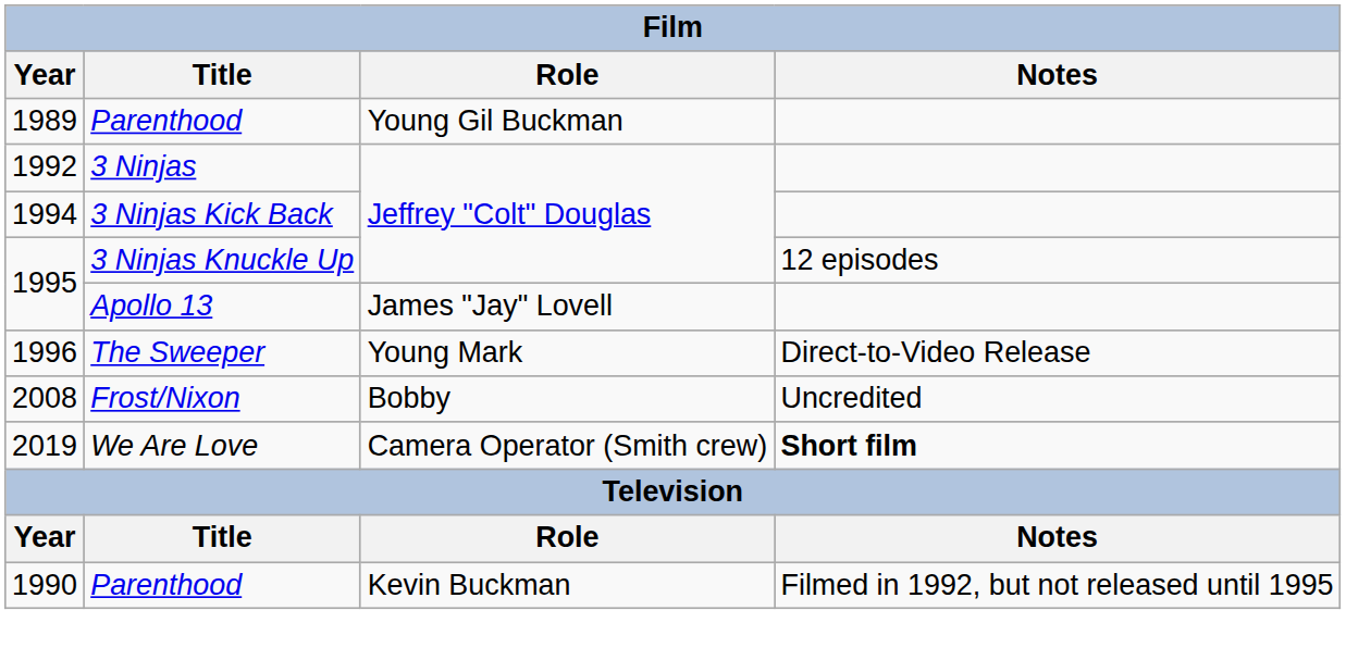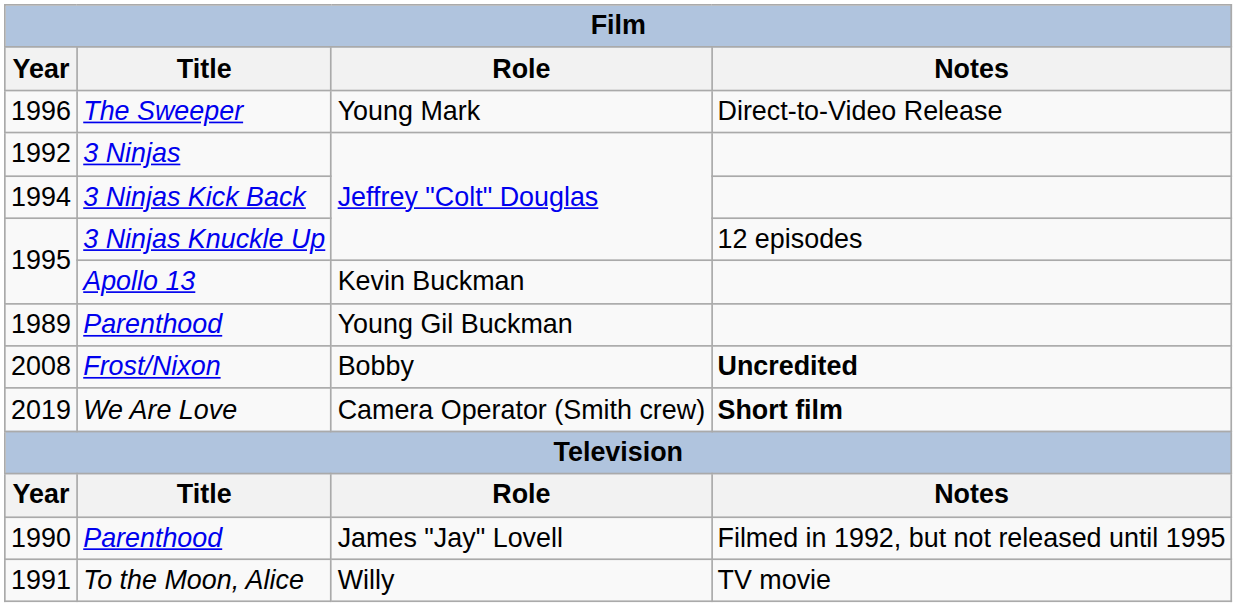 <table class="wikitable">
 <tr>
 <th colspan="4" style="background: LightSteelBlue;">Film</th>
 </tr>
 <tr>
 <th>Year</th>
 <th>Title</th>
 <th>Role</th>
 <th>Notes</th>
 </tr>
 <tr>
-<td>1989</td>
-<td><em><a href='#'>Parenthood</a></em></td>
-<td>Young Gil Buckman</td>
-<td></td>
+<td>1996</td>
+<td><em><a href='#'>The Sweeper</a></em></td>
+<td>Young Mark</td>
+<td>Direct-to-Video Release</td>
 </tr>
 <tr>
 <td>1992</td>
 <td><em><a href='#'>3 Ninjas</a></em></td>
 <td rowspan="3"><a href='#'>Jeffrey "Colt" Douglas</a></td>
 <td></td>
 </tr>
 <tr>
 <td>1994</td>
 <td><em><a href='#'>3 Ninjas Kick Back</a></em></td>
 <td></td>
 </tr>
 <tr>
 <td rowspan="2">1995</td>
 <td><em><a href='#'>3 Ninjas Knuckle Up</a></em></td>
 <td>12 episodes</td>
 </tr>
 <tr>
 <td><em><a href='#'>Apollo 13</a></em></td>
-<td>James "Jay" Lovell</td>
+<td>Kevin Buckman</td>
 <td></td>
 </tr>
 <tr>
-<td>1996</td>
-<td><em><a href='#'>The Sweeper</a></em></td>
-<td>Young Mark</td>
-<td>Direct-to-Video Release</td>
+<td>1989</td>
+<td><em><a href='#'>Parenthood</a></em></td>
+<td>Young Gil Buckman</td>
+<td></td>
 </tr>
 <tr>
 <td>2008</td>
 <td><em><a href='#'>Frost/Nixon</a></em></td>
 <td>Bobby</td>
-<td>Uncredited</td>
+<td><strong>Uncredited</strong></td>
 </tr>
 <tr>
 <td>2019</td>
 <td><em>We Are Love</em></td>
 <td>Camera Operator (Smith crew)</td>
 <td><strong>Short film</strong></td>
 </tr>
 <tr>
 <th colspan="4" style="background: LightSteelBlue;">Television</th>
 </tr>
 <tr>
 <th>Year</th>
 <th>Title</th>
 <th>Role</th>
 <th>Notes</th>
 </tr>
 <tr>
 <td>1990</td>
 <td><em><a href='#'>Parenthood</a></em></td>
-<td>Kevin Buckman</td>
+<td>James "Jay" Lovell</td>
 <td>Filmed in 1992, but not released until 1995</td>
 </tr>
+<tr>
+<td>1991</td>
+<td><em>To the Moon, Alice</em></td>
+<td>Willy</td>
+<td>TV movie</td>
+</tr>
 </table>
